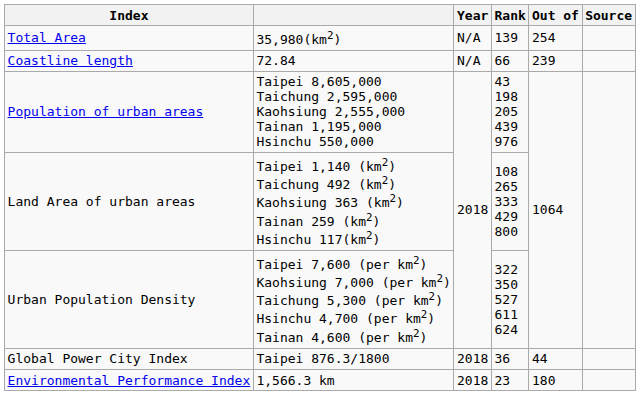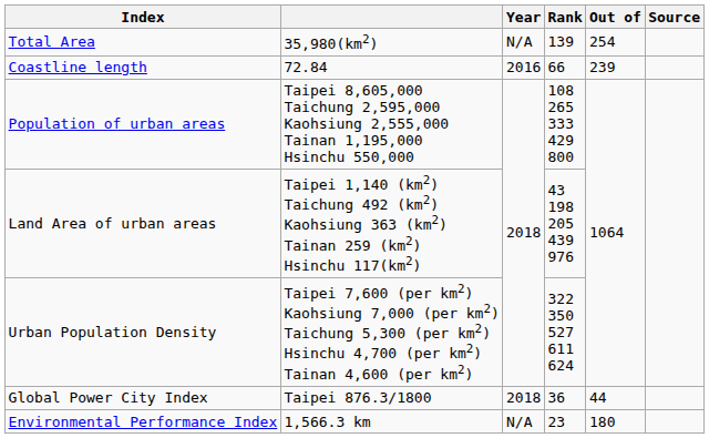 <table class="wikitable sortable">
 <tr>
 <th>Index</th>
 <th></th>
 <th>Year</th>
 <th>Rank</th>
 <th>Out of</th>
 <th>Source</th>
 </tr>
 <tr>
 <td><a href='#'>Total Area</a></td>
 <td>35,980(km<sup>2</sup>)</td>
 <td>N/A</td>
 <td>139</td>
 <td>254</td>
 <td></td>
 </tr>
 <tr>
 <td><a href='#'>Coastline length</a></td>
 <td>72.84</td>
-<td>N/A</td>
+<td>2016</td>
 <td>66</td>
 <td>239</td>
 <td></td>
 </tr>
 <tr>
 <td><a href='#'>Population of urban areas</a></td>
 <td>Taipei  8,605,000<br>Taichung 2,595,000<br>Kaohsiung 2,555,000<br>Tainan 1,195,000<br>Hsinchu 550,000</td>
 <td rowspan="3">2018</td>
-<td>43<br>198<br>205<br>439<br>976</td>
+<td>108<br>265<br>333<br>429<br>800</td>
 <td rowspan="3">1064</td>
 <td rowspan="3"></td>
 </tr>
 <tr>
 <td>Land Area of urban areas</td>
 <td>Taipei 1,140 (km<sup>2</sup>)<br>Taichung 492 (km<sup>2</sup>)<br>Kaohsiung 363 (km<sup>2</sup>)<br>Tainan 259 (km<sup>2</sup>)<br>Hsinchu 117(km<sup>2</sup>)</td>
-<td>108<br>265<br>333<br>429<br>800</td>
+<td>43<br>198<br>205<br>439<br>976</td>
 </tr>
 <tr>
 <td>Urban Population Density</td>
 <td>Taipei 7,600 (per km<sup>2</sup>)<br>Kaohsiung 7,000 (per km<sup>2</sup>)<br>Taichung 5,300 (per km<sup>2</sup>)<br>Hsinchu 4,700 (per km<sup>2</sup>)<br>Tainan 4,600 (per km<sup>2</sup>)</td>
 <td>322<br>350<br>527<br>611<br>624</td>
 </tr>
 <tr>
 <td>Global Power City Index</td>
 <td>Taipei  876.3/1800</td>
 <td>2018</td>
 <td>36</td>
 <td>44</td>
 <td></td>
 </tr>
 <tr>
 <td><a href='#'>Environmental Performance Index</a></td>
 <td>1,566.3 km</td>
-<td>2018</td>
+<td>N/A</td>
 <td>23</td>
 <td>180</td>
 <td></td>
 </tr>
 </table>
